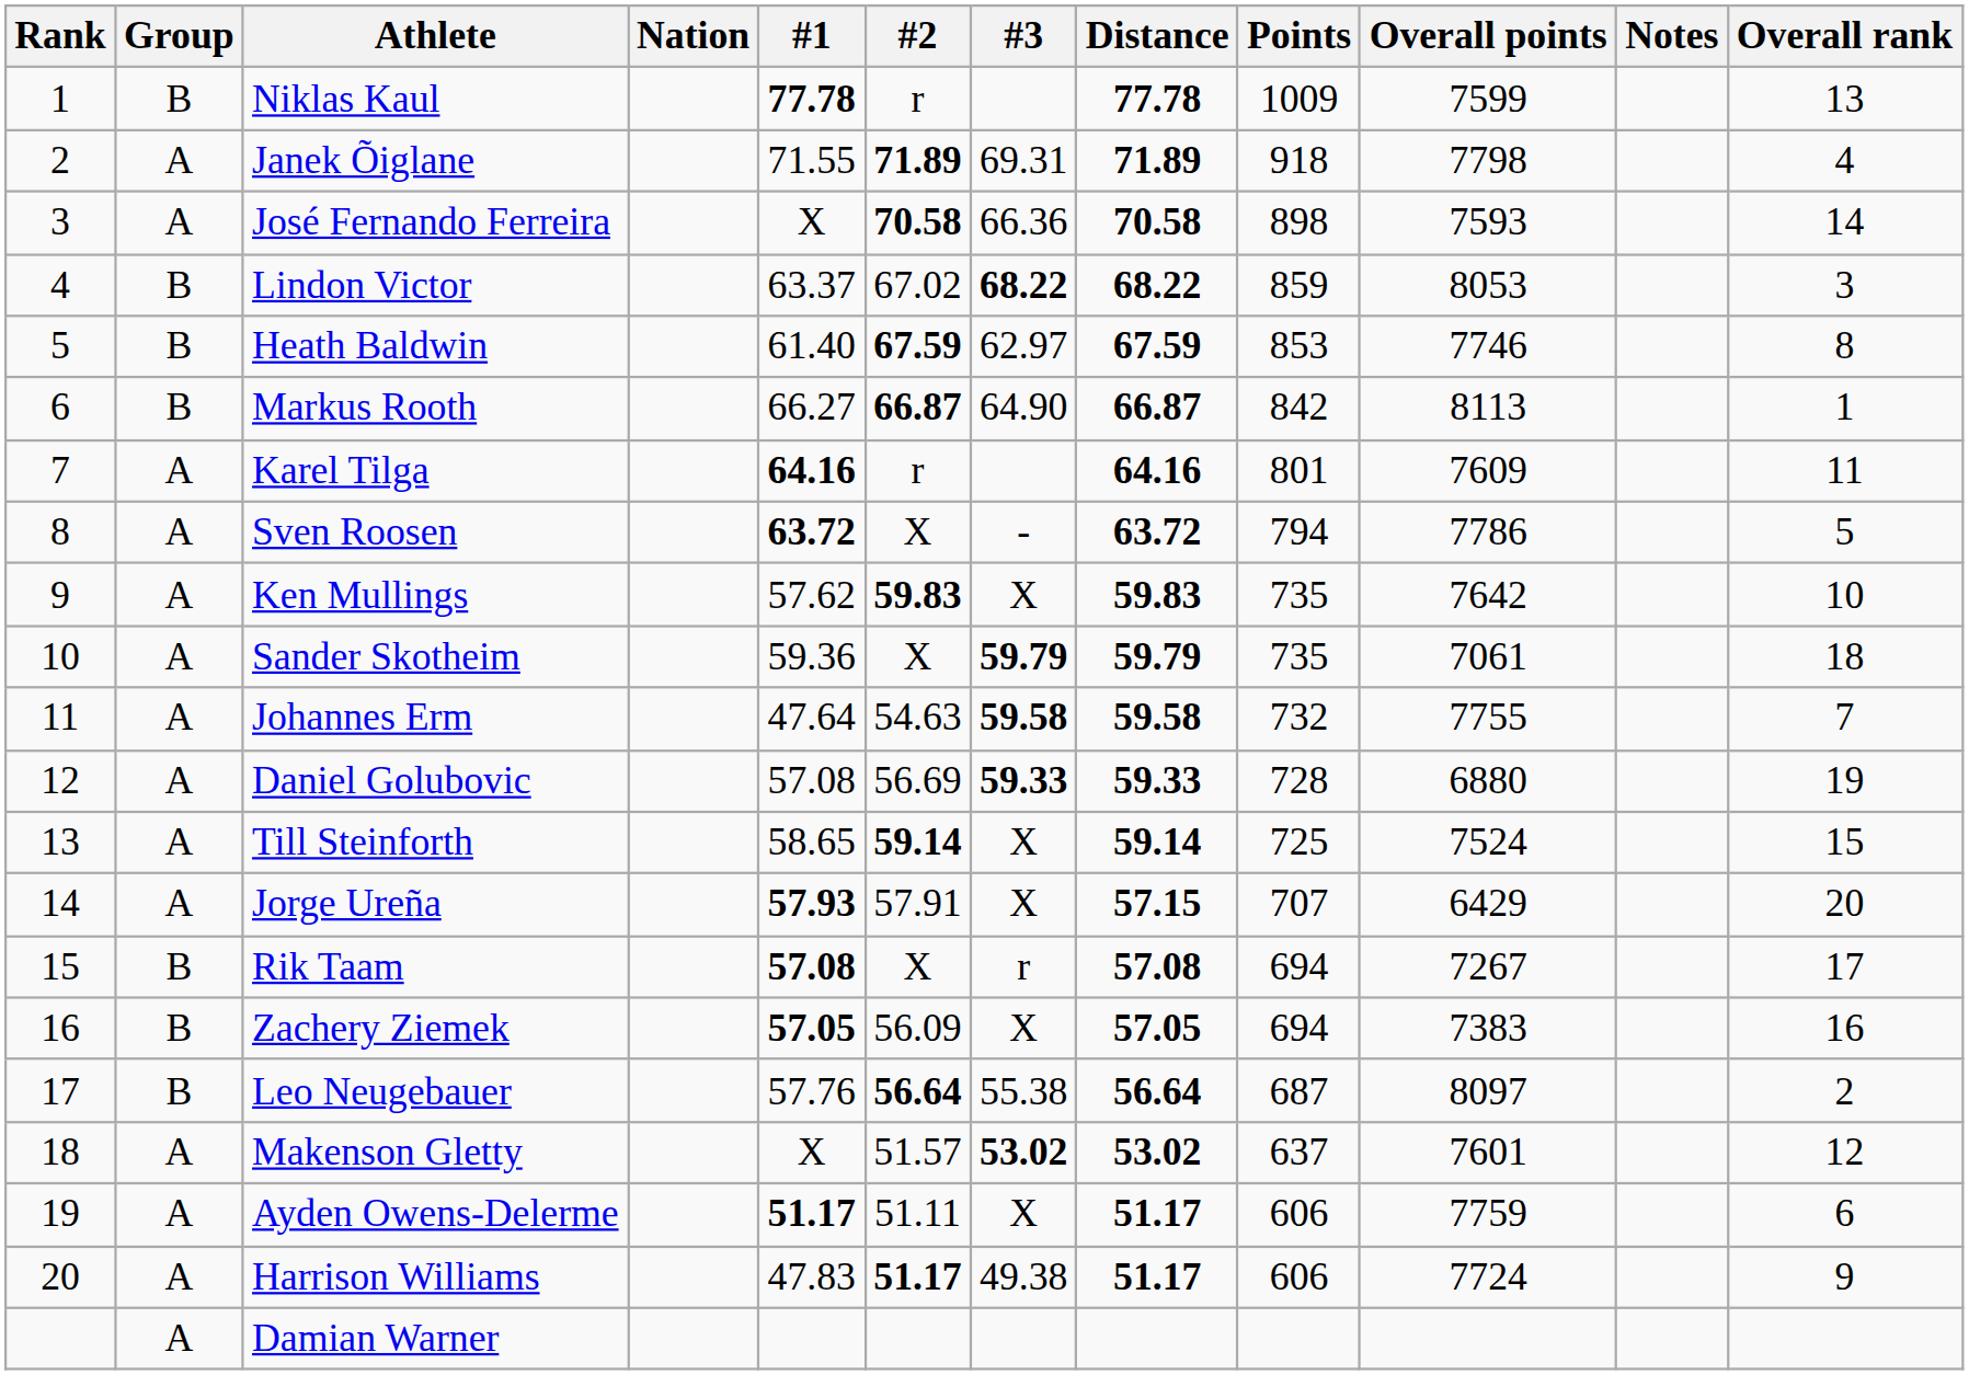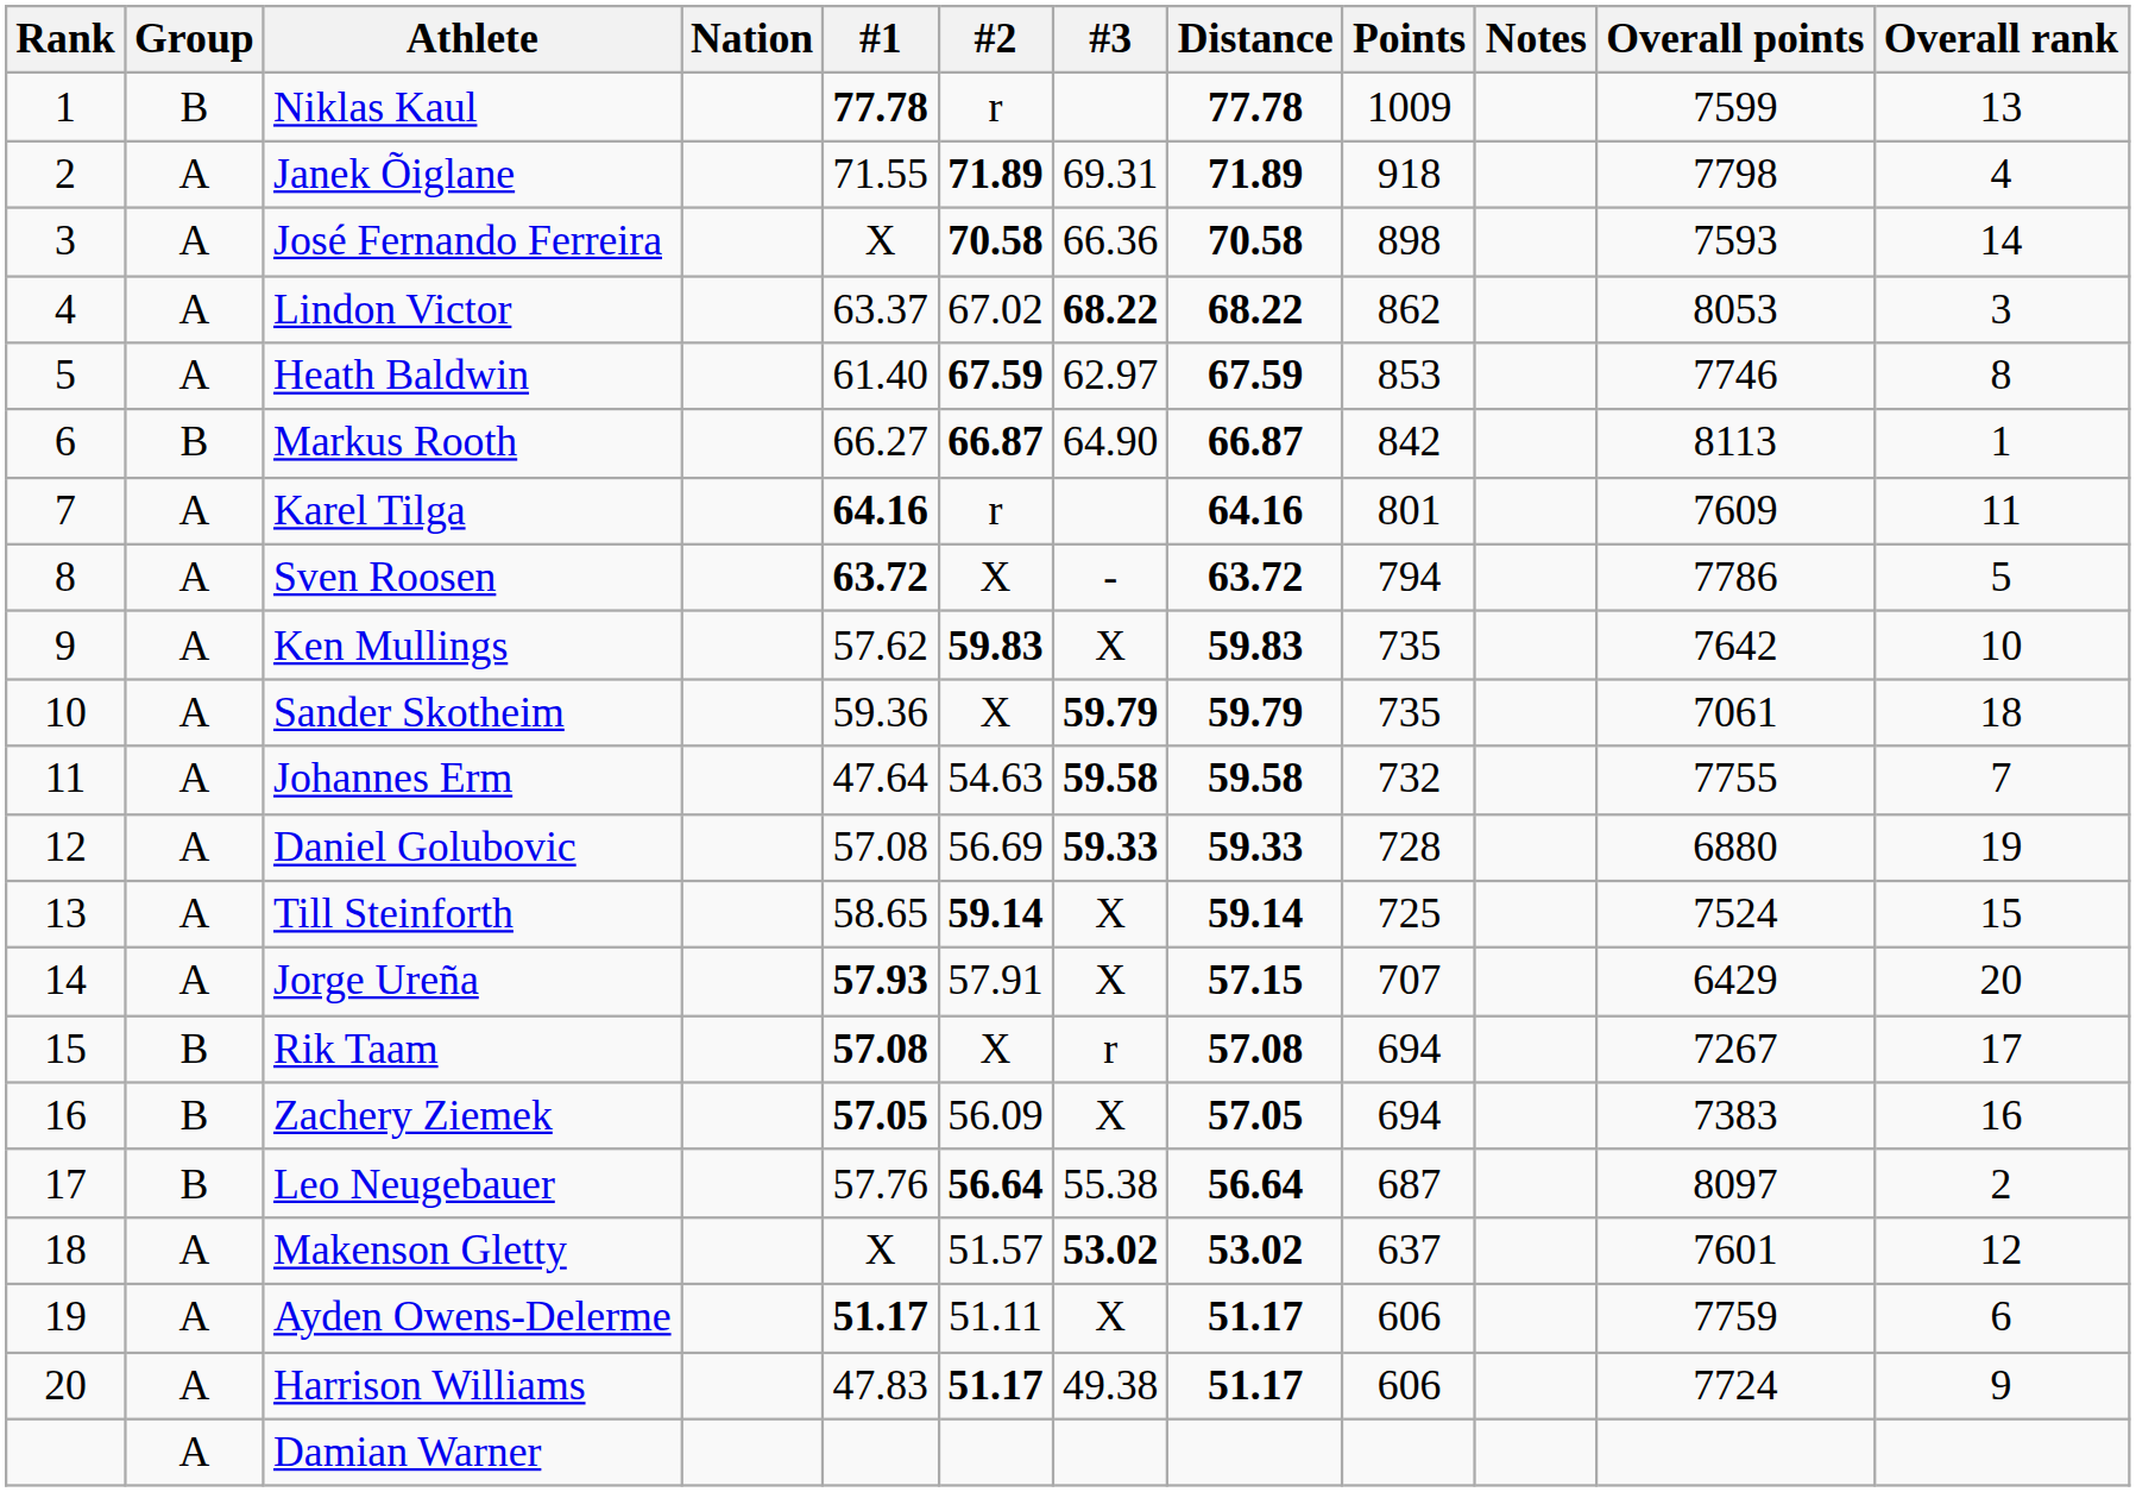 <table class="wikitable sortable" style="text-align:center">
 <tr>
 <th>Rank</th>
 <th>Group</th>
 <th>Athlete</th>
 <th>Nation</th>
 <th>#1</th>
 <th>#2</th>
 <th>#3</th>
 <th>Distance</th>
 <th>Points</th>
+<th>Notes</th>
 <th>Overall points</th>
-<th>Notes</th>
 <th>Overall rank</th>
 </tr>
 <tr>
 <td>1</td>
 <td>B</td>
 <td align="left"><a href='#'>Niklas Kaul</a></td>
 <td align="left"></td>
 <td><strong>77.78</strong></td>
 <td>r</td>
 <td></td>
 <td><strong>77.78</strong></td>
 <td>1009</td>
+<td></td>
 <td>7599</td>
-<td></td>
 <td>13</td>
 </tr>
 <tr>
 <td>2</td>
 <td>A</td>
 <td align="left"><a href='#'>Janek Õiglane</a></td>
 <td align="left"></td>
 <td>71.55</td>
 <td><strong>71.89</strong></td>
 <td>69.31</td>
 <td><strong>71.89</strong></td>
 <td>918</td>
+<td></td>
 <td>7798</td>
-<td></td>
 <td>4</td>
 </tr>
 <tr>
 <td>3</td>
 <td>A</td>
 <td align="left"><a href='#'>José Fernando Ferreira</a></td>
 <td align="left"></td>
 <td>X</td>
 <td><strong>70.58</strong></td>
 <td>66.36</td>
 <td><strong>70.58</strong></td>
 <td>898</td>
+<td></td>
 <td>7593</td>
-<td></td>
 <td>14</td>
 </tr>
 <tr>
 <td>4</td>
-<td>B</td>
+<td>A</td>
 <td align="left"><a href='#'>Lindon Victor</a></td>
 <td align="left"></td>
 <td>63.37</td>
 <td>67.02</td>
 <td><strong>68.22</strong></td>
 <td><strong>68.22</strong></td>
-<td>859</td>
+<td>862</td>
+<td></td>
 <td>8053</td>
-<td></td>
 <td>3</td>
 </tr>
 <tr>
 <td>5</td>
-<td>B</td>
+<td>A</td>
 <td align="left"><a href='#'>Heath Baldwin</a></td>
 <td align="left"></td>
 <td>61.40</td>
 <td><strong>67.59</strong></td>
 <td>62.97</td>
 <td><strong>67.59</strong></td>
 <td>853</td>
+<td></td>
 <td>7746</td>
-<td></td>
 <td>8</td>
 </tr>
 <tr>
 <td>6</td>
 <td>B</td>
 <td align="left"><a href='#'>Markus Rooth</a></td>
 <td align="left"></td>
 <td>66.27</td>
 <td><strong>66.87</strong></td>
 <td>64.90</td>
 <td><strong>66.87</strong></td>
 <td>842</td>
+<td></td>
 <td>8113</td>
-<td></td>
 <td>1</td>
 </tr>
 <tr>
 <td>7</td>
 <td>A</td>
 <td align="left"><a href='#'>Karel Tilga</a></td>
 <td align="left"></td>
 <td><strong>64.16</strong></td>
 <td>r</td>
 <td></td>
 <td><strong>64.16</strong></td>
 <td>801</td>
+<td></td>
 <td>7609</td>
-<td></td>
 <td>11</td>
 </tr>
 <tr>
 <td>8</td>
 <td>A</td>
 <td align="left"><a href='#'>Sven Roosen</a></td>
 <td align="left"></td>
 <td><strong>63.72</strong></td>
 <td>X</td>
 <td>-</td>
 <td><strong>63.72</strong></td>
 <td>794</td>
+<td></td>
 <td>7786</td>
-<td></td>
 <td>5</td>
 </tr>
 <tr>
 <td>9</td>
 <td>A</td>
 <td align="left"><a href='#'>Ken Mullings</a></td>
 <td align="left"></td>
 <td>57.62</td>
 <td><strong>59.83</strong></td>
 <td>X</td>
 <td><strong>59.83</strong></td>
 <td>735</td>
+<td></td>
 <td>7642</td>
-<td></td>
 <td>10</td>
 </tr>
 <tr>
 <td>10</td>
 <td>A</td>
 <td align="left"><a href='#'>Sander Skotheim</a></td>
 <td align="left"></td>
 <td>59.36</td>
 <td>X</td>
 <td><strong>59.79</strong></td>
 <td><strong>59.79</strong></td>
 <td>735</td>
+<td></td>
 <td>7061</td>
-<td></td>
 <td>18</td>
 </tr>
 <tr>
 <td>11</td>
 <td>A</td>
 <td align="left"><a href='#'>Johannes Erm</a></td>
 <td align="left"></td>
 <td>47.64</td>
 <td>54.63</td>
 <td><strong>59.58</strong></td>
 <td><strong>59.58</strong></td>
 <td>732</td>
+<td></td>
 <td>7755</td>
-<td></td>
 <td>7</td>
 </tr>
 <tr>
 <td>12</td>
 <td>A</td>
 <td align="left"><a href='#'>Daniel Golubovic</a></td>
 <td align="left"></td>
 <td>57.08</td>
 <td>56.69</td>
 <td><strong>59.33</strong></td>
 <td><strong>59.33</strong></td>
 <td>728</td>
+<td></td>
 <td>6880</td>
-<td></td>
 <td>19</td>
 </tr>
 <tr>
 <td>13</td>
 <td>A</td>
 <td align="left"><a href='#'>Till Steinforth</a></td>
 <td align="left"></td>
 <td>58.65</td>
 <td><strong>59.14</strong></td>
 <td>X</td>
 <td><strong>59.14</strong></td>
 <td>725</td>
+<td></td>
 <td>7524</td>
-<td></td>
 <td>15</td>
 </tr>
 <tr>
 <td>14</td>
 <td>A</td>
 <td align="left"><a href='#'>Jorge Ureña</a></td>
 <td align="left"></td>
 <td><strong>57.93</strong></td>
 <td>57.91</td>
 <td>X</td>
 <td><strong>57.15</strong></td>
 <td>707</td>
+<td></td>
 <td>6429</td>
-<td></td>
 <td>20</td>
 </tr>
 <tr>
 <td>15</td>
 <td>B</td>
 <td align="left"><a href='#'>Rik Taam</a></td>
 <td align="left"></td>
 <td><strong>57.08</strong></td>
 <td>X</td>
 <td>r</td>
 <td><strong>57.08</strong></td>
 <td>694</td>
+<td></td>
 <td>7267</td>
-<td></td>
 <td>17</td>
 </tr>
 <tr>
 <td>16</td>
 <td>B</td>
 <td align="left"><a href='#'>Zachery Ziemek</a></td>
 <td align="left"></td>
 <td><strong>57.05</strong></td>
 <td>56.09</td>
 <td>X</td>
 <td><strong>57.05</strong></td>
 <td>694</td>
+<td></td>
 <td>7383</td>
-<td></td>
 <td>16</td>
 </tr>
 <tr>
 <td>17</td>
 <td>B</td>
 <td align="left"><a href='#'>Leo Neugebauer</a></td>
 <td align="left"></td>
 <td>57.76</td>
 <td><strong>56.64</strong></td>
 <td>55.38</td>
 <td><strong>56.64</strong></td>
 <td>687</td>
+<td></td>
 <td>8097</td>
-<td></td>
 <td>2</td>
 </tr>
 <tr>
 <td>18</td>
 <td>A</td>
 <td align="left"><a href='#'>Makenson Gletty</a></td>
 <td align="left"></td>
 <td>X</td>
 <td>51.57</td>
 <td><strong>53.02</strong></td>
 <td><strong>53.02</strong></td>
 <td>637</td>
+<td></td>
 <td>7601</td>
-<td></td>
 <td>12</td>
 </tr>
 <tr>
 <td>19</td>
 <td>A</td>
 <td align="left"><a href='#'>Ayden Owens-Delerme</a></td>
 <td align="left"></td>
 <td><strong>51.17</strong></td>
 <td>51.11</td>
 <td>X</td>
 <td><strong>51.17</strong></td>
 <td>606</td>
+<td></td>
 <td>7759</td>
-<td></td>
 <td>6</td>
 </tr>
 <tr>
 <td>20</td>
 <td>A</td>
 <td align="left"><a href='#'>Harrison Williams</a></td>
 <td align="left"></td>
 <td>47.83</td>
 <td><strong>51.17</strong></td>
 <td>49.38</td>
 <td><strong>51.17</strong></td>
 <td>606</td>
+<td></td>
 <td>7724</td>
-<td></td>
 <td>9</td>
 </tr>
 <tr>
 <td></td>
 <td>A</td>
 <td align="left"><a href='#'>Damian Warner</a></td>
 <td align="left"></td>
 <td></td>
 <td></td>
 <td></td>
 <td></td>
 <td></td>
 <td></td>
 <td></td>
 <td></td>
 </tr>
 </table>
